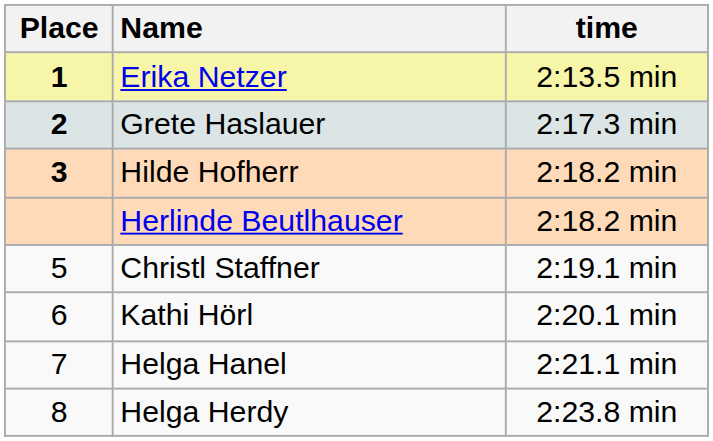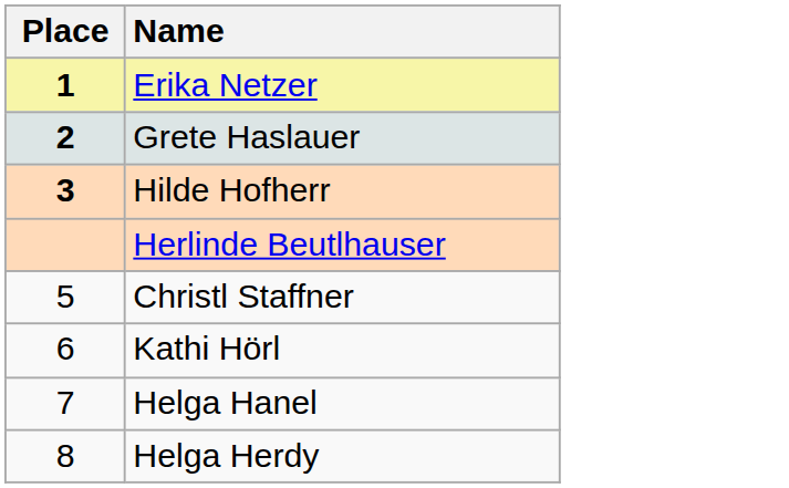 <table class="wikitable" style="text-align:center">
 <tr>
 <th width="50">Place</th>
 <th width="200" style="text-align:left">Name</th>
-<th width="100">time</th>
 </tr>
 <tr bgcolor="#F7F6A8">
 <td><strong>1</strong></td>
 <td align="left"><a href='#'>Erika Netzer</a></td>
-<td>2:13.5 min</td>
 </tr>
 <tr bgcolor="#DCE5E5">
 <td><strong>2</strong></td>
 <td align="left">Grete Haslauer</td>
-<td>2:17.3 min</td>
 </tr>
 <tr bgcolor="#FFDAB9">
 <td><strong>3</strong></td>
 <td align="left">Hilde Hofherr</td>
-<td>2:18.2 min</td>
 </tr>
 <tr bgcolor="#FFDAB9">
 <td></td>
 <td align="left"><a href='#'>Herlinde Beutlhauser</a></td>
-<td>2:18.2 min</td>
 </tr>
 <tr>
 <td>5</td>
 <td align="left">Christl Staffner</td>
-<td>2:19.1 min</td>
 </tr>
 <tr>
 <td>6</td>
 <td align="left">Kathi Hörl</td>
-<td>2:20.1 min</td>
 </tr>
 <tr>
 <td>7</td>
 <td align="left">Helga Hanel</td>
-<td>2:21.1 min</td>
 </tr>
 <tr>
 <td>8</td>
 <td align="left">Helga Herdy</td>
-<td>2:23.8 min</td>
 </tr>
 </table>
